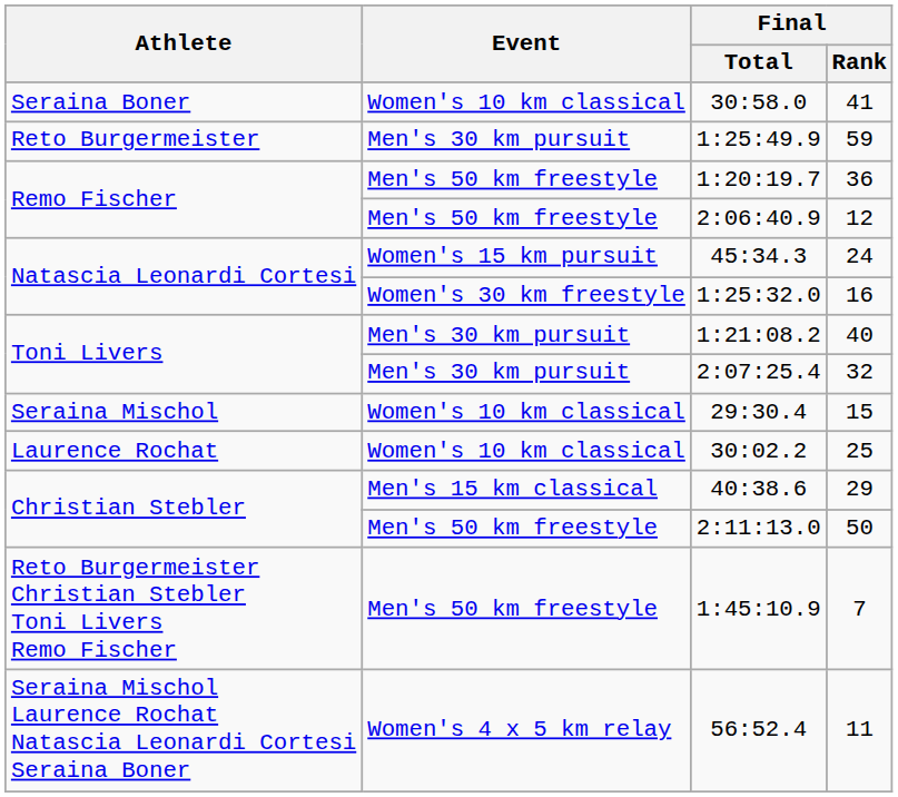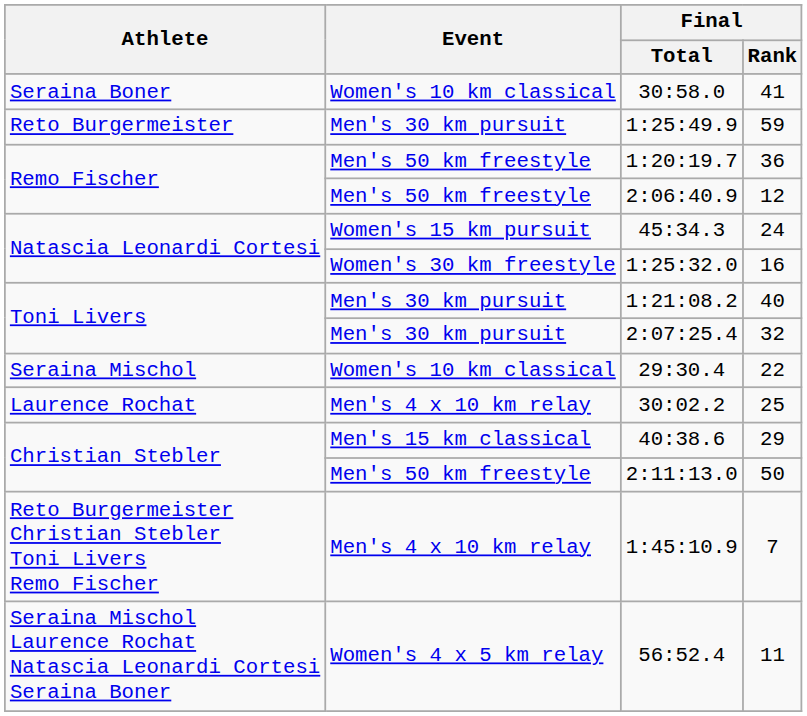 <table class="wikitable" style="font-size:90%">
 <tr>
 <th rowspan="2">Athlete</th>
 <th rowspan="2">Event</th>
 <th colspan="2">Final</th>
 </tr>
 <tr>
 <th>Total</th>
 <th>Rank</th>
 </tr>
 <tr>
 <td><a href='#'>Seraina Boner</a></td>
 <td><a href='#'>Women's 10 km classical</a></td>
 <td align="center">30:58.0</td>
 <td align="center">41</td>
 </tr>
 <tr>
 <td><a href='#'>Reto Burgermeister</a></td>
 <td><a href='#'>Men's 30 km pursuit</a></td>
 <td align="center">1:25:49.9</td>
 <td align="center">59</td>
 </tr>
 <tr>
 <td rowspan=2><a href='#'>Remo Fischer</a></td>
 <td><a href='#'>Men's 50 km freestyle</a></td>
 <td align="center">1:20:19.7</td>
 <td align="center">36</td>
 </tr>
 <tr>
 <td><a href='#'>Men's 50 km freestyle</a></td>
 <td align="center">2:06:40.9</td>
 <td align="center">12</td>
 </tr>
 <tr>
 <td rowspan=2><a href='#'>Natascia Leonardi Cortesi</a></td>
 <td><a href='#'>Women's 15 km pursuit</a></td>
 <td align="center">45:34.3</td>
 <td align="center">24</td>
 </tr>
 <tr>
 <td><a href='#'>Women's 30 km freestyle</a></td>
 <td align="center">1:25:32.0</td>
 <td align="center">16</td>
 </tr>
 <tr>
 <td rowspan=2><a href='#'>Toni Livers</a></td>
 <td><a href='#'>Men's 30 km pursuit</a></td>
 <td align="center">1:21:08.2</td>
 <td align="center">40</td>
 </tr>
 <tr>
 <td><a href='#'>Men's 30 km pursuit</a></td>
 <td align="center">2:07:25.4</td>
 <td align="center">32</td>
 </tr>
 <tr>
 <td><a href='#'>Seraina Mischol</a></td>
 <td><a href='#'>Women's 10 km classical</a></td>
 <td align="center">29:30.4</td>
-<td align="center">15</td>
+<td align="center">22</td>
 </tr>
 <tr>
 <td><a href='#'>Laurence Rochat</a></td>
-<td><a href='#'>Women's 10 km classical</a></td>
+<td><a href='#'>Men's 4 x 10 km relay</a></td>
 <td align="center">30:02.2</td>
 <td align="center">25</td>
 </tr>
 <tr>
 <td rowspan=2><a href='#'>Christian Stebler</a></td>
 <td><a href='#'>Men's 15 km classical</a></td>
 <td align="center">40:38.6</td>
 <td align="center">29</td>
 </tr>
 <tr>
 <td><a href='#'>Men's 50 km freestyle</a></td>
 <td align="center">2:11:13.0</td>
 <td align="center">50</td>
 </tr>
 <tr>
 <td><a href='#'>Reto Burgermeister</a><br><a href='#'>Christian Stebler</a><br><a href='#'>Toni Livers</a><br><a href='#'>Remo Fischer</a></td>
-<td><a href='#'>Men's 50 km freestyle</a></td>
+<td><a href='#'>Men's 4 x 10 km relay</a></td>
 <td align="center">1:45:10.9</td>
 <td align="center">7</td>
 </tr>
 <tr>
 <td><a href='#'>Seraina Mischol</a><br><a href='#'>Laurence Rochat</a><br><a href='#'>Natascia Leonardi Cortesi</a><br><a href='#'>Seraina Boner</a></td>
 <td><a href='#'>Women's 4 x 5 km relay</a></td>
 <td align="center">56:52.4</td>
 <td align="center">11</td>
 </tr>
 </table>
